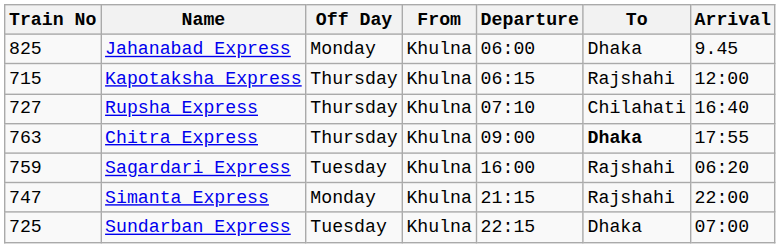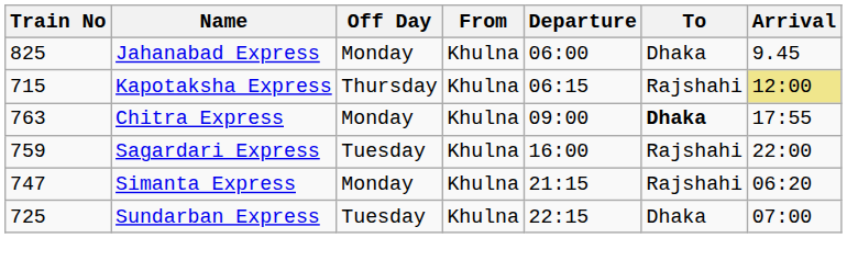 <table class="wikitable">
 <tr>
 <th>Train No</th>
 <th>Name</th>
 <th>Off Day</th>
 <th>From</th>
 <th>Departure</th>
 <th>To</th>
 <th>Arrival</th>
 </tr>
 <tr>
 <td>825</td>
 <td><a href='#'>Jahanabad Express</a></td>
 <td>Monday</td>
 <td>Khulna</td>
 <td>06:00</td>
 <td>Dhaka</td>
 <td>9.45</td>
 </tr>
 <tr>
 <td>715</td>
 <td><a href='#'>Kapotaksha Express</a></td>
 <td>Thursday</td>
 <td>Khulna</td>
 <td>06:15</td>
 <td>Rajshahi</td>
-<td>12:00</td>
-</tr>
-<tr>
-<td>727</td>
-<td><a href='#'>Rupsha Express</a></td>
-<td>Thursday</td>
-<td>Khulna</td>
-<td>07:10</td>
-<td>Chilahati</td>
-<td>16:40</td>
+<td style="background: khaki;">12:00</td>
 </tr>
 <tr>
 <td>763</td>
 <td><a href='#'>Chitra Express</a></td>
-<td>Thursday</td>
+<td>Monday</td>
 <td>Khulna</td>
 <td>09:00</td>
 <td><strong>Dhaka</strong></td>
 <td>17:55</td>
 </tr>
 <tr>
 <td>759</td>
 <td><a href='#'>Sagardari Express</a></td>
 <td>Tuesday</td>
 <td>Khulna</td>
 <td>16:00</td>
 <td>Rajshahi</td>
-<td>06:20</td>
+<td>22:00</td>
 </tr>
 <tr>
 <td>747</td>
 <td><a href='#'>Simanta Express</a></td>
 <td>Monday</td>
 <td>Khulna</td>
 <td>21:15</td>
 <td>Rajshahi</td>
-<td>22:00</td>
+<td>06:20</td>
 </tr>
 <tr>
 <td>725</td>
 <td><a href='#'>Sundarban Express</a></td>
 <td>Tuesday</td>
 <td>Khulna</td>
 <td>22:15</td>
 <td>Dhaka</td>
 <td>07:00</td>
 </tr>
 </table>
